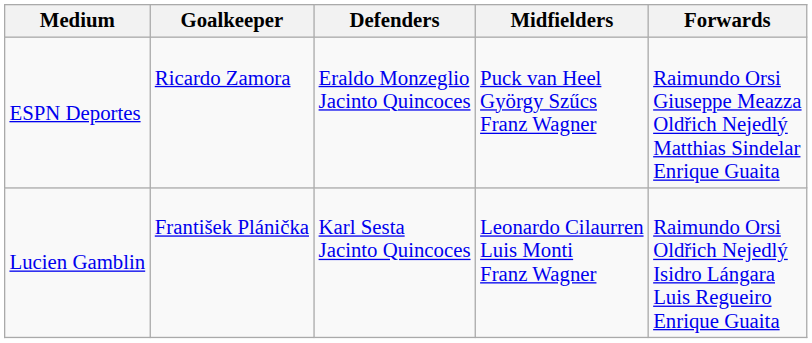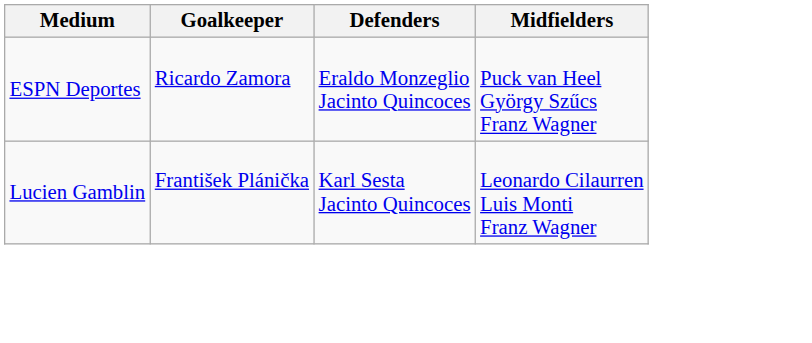 <table class="wikitable">
 <tr>
 <th>Medium</th>
 <th>Goalkeeper</th>
 <th>Defenders</th>
 <th>Midfielders</th>
-<th>Forwards</th>
 </tr>
 <tr>
 <td><a href='#'>ESPN Deportes</a></td>
 <td valign="top"><br> <a href='#'>Ricardo Zamora</a></td>
 <td valign="top"><br> <a href='#'>Eraldo Monzeglio</a><br> <a href='#'>Jacinto Quincoces</a></td>
 <td valign="top"><br> <a href='#'>Puck van Heel</a><br> <a href='#'>György Szűcs</a><br> <a href='#'>Franz Wagner</a></td>
-<td valign="top"><br> <a href='#'>Raimundo Orsi</a><br> <a href='#'>Giuseppe Meazza</a><br> <a href='#'>Oldřich Nejedlý</a><br> <a href='#'>Matthias Sindelar</a><br> <a href='#'>Enrique Guaita</a></td>
 </tr>
 <tr>
 <td><a href='#'>Lucien Gamblin</a></td>
 <td valign="top"><br> <a href='#'>František Plánička</a></td>
 <td valign="top"><br> <a href='#'>Karl Sesta</a><br> <a href='#'>Jacinto Quincoces</a></td>
 <td valign="top"><br> <a href='#'>Leonardo Cilaurren</a><br> <a href='#'>Luis Monti</a><br> <a href='#'>Franz Wagner</a></td>
-<td valign="top"><br> <a href='#'>Raimundo Orsi</a><br> <a href='#'>Oldřich Nejedlý</a><br> <a href='#'>Isidro Lángara</a><br> <a href='#'>Luis Regueiro</a><br> <a href='#'>Enrique Guaita</a></td>
 </tr>
 </table>
